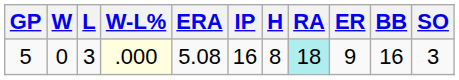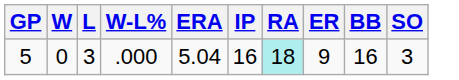 <table class="wikitable">
 <tr>
 <th><a href='#'>GP</a></th>
 <th><a href='#'>W</a></th>
 <th><a href='#'>L</a></th>
 <th><a href='#'>W-L%</a></th>
 <th><a href='#'>ERA</a></th>
 <th><a href='#'>IP</a></th>
-<th><a href='#'>H</a></th>
 <th><a href='#'>RA</a></th>
 <th><a href='#'>ER</a></th>
 <th><a href='#'>BB</a></th>
 <th><a href='#'>SO</a></th>
 </tr>
 <tr align=center>
 <td>5</td>
 <td>0</td>
 <td>3</td>
-<td style="background: lightyellow;">.000</td>
-<td>5.08</td>
+<td>.000</td>
+<td>5.04</td>
 <td>16</td>
-<td>8</td>
 <td style="background: paleturquoise;">18</td>
 <td>9</td>
 <td>16</td>
 <td>3</td>
 </tr>
 </table>
